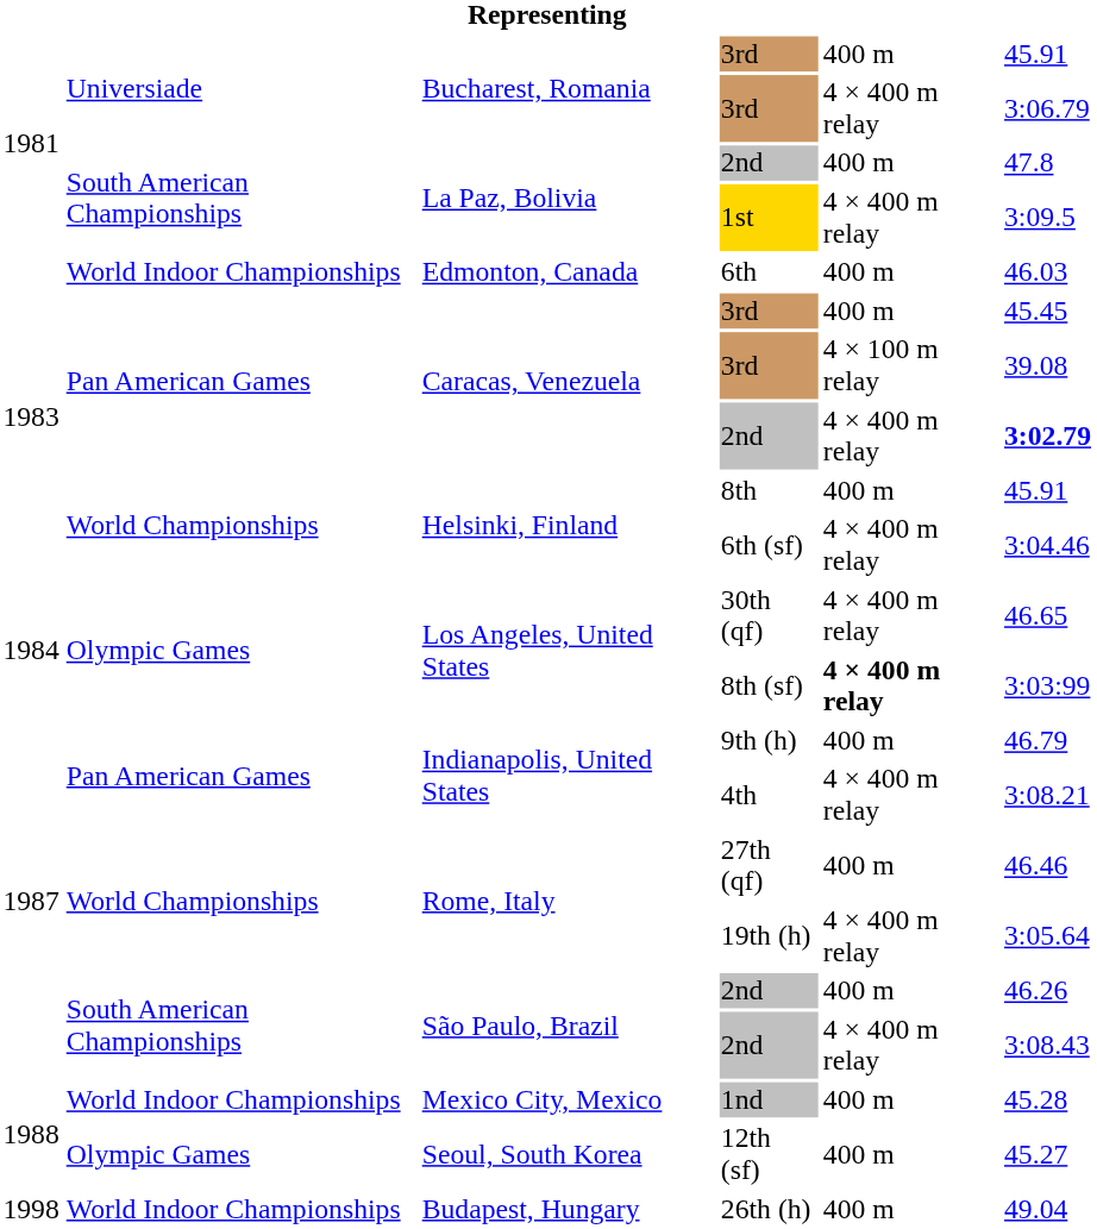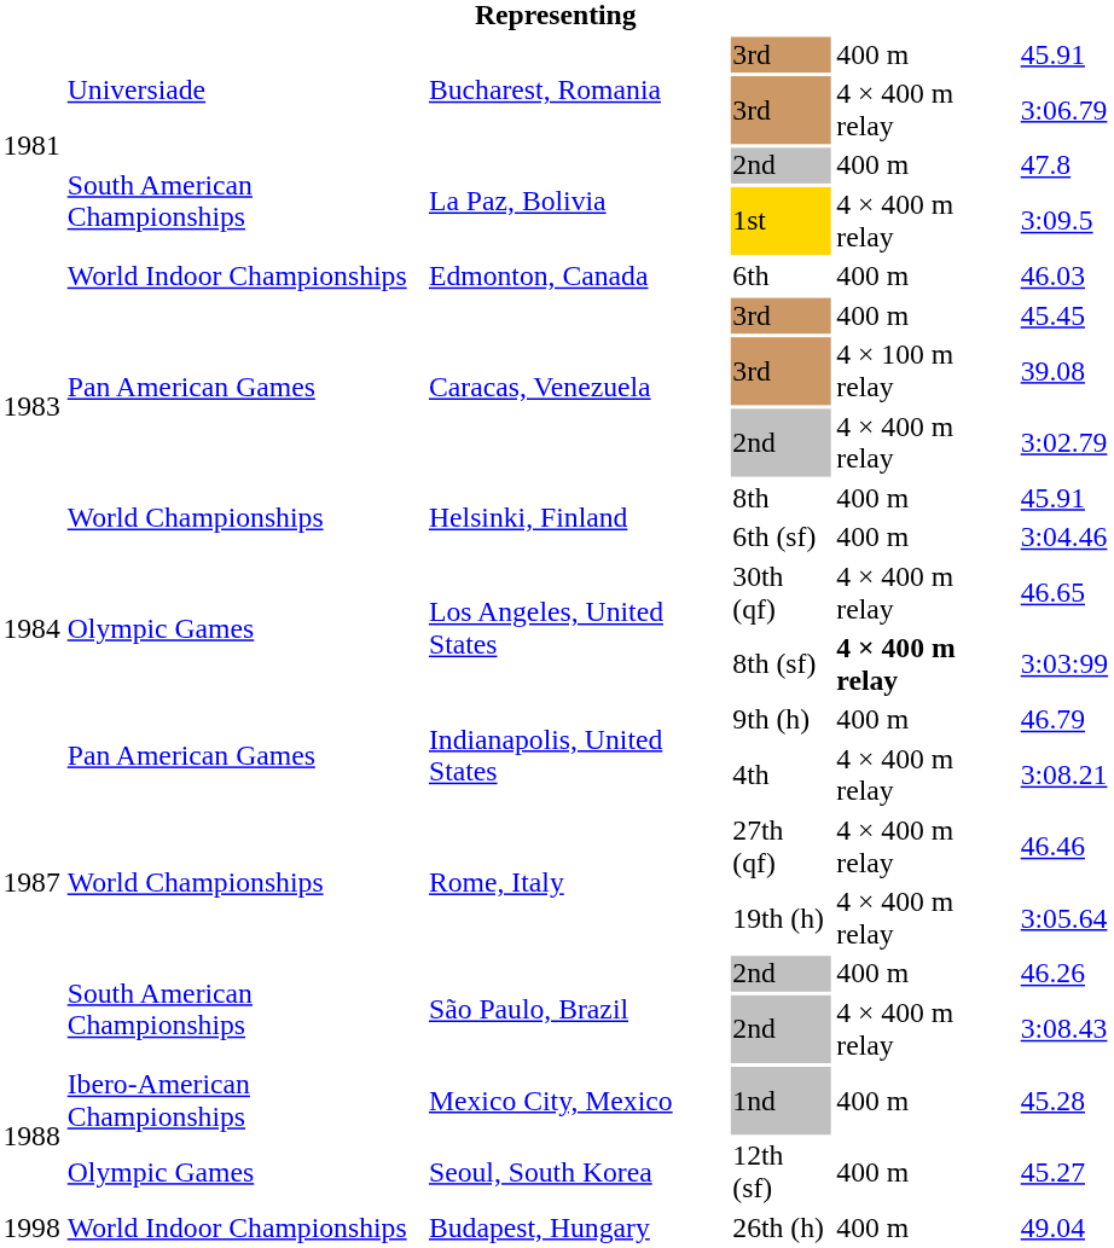 <table>
 <tr>
 <th colspan="6">Representing </th>
 </tr>
 <tr>
 <td rowspan=4>1981</td>
 <td rowspan=2><a href='#'>Universiade</a></td>
 <td rowspan=2><a href='#'>Bucharest, Romania</a></td>
 <td bgcolor=cc9966>3rd</td>
 <td>400 m</td>
 <td><a href='#'>45.91</a></td>
 </tr>
 <tr>
 <td bgcolor=cc9966>3rd</td>
 <td>4 × 400 m relay</td>
 <td><a href='#'>3:06.79</a></td>
 </tr>
 <tr>
 <td rowspan=2><a href='#'>South American Championships</a></td>
 <td rowspan=2><a href='#'>La Paz, Bolivia</a></td>
 <td bgcolor=silver>2nd</td>
 <td>400 m</td>
 <td><a href='#'>47.8</a></td>
 </tr>
 <tr>
 <td bgcolor=gold>1st</td>
 <td>4 × 400 m relay</td>
 <td><a href='#'>3:09.5</a></td>
 </tr>
 <tr>
 <td rowspan=6>1983</td>
 <td><a href='#'>World Indoor Championships</a></td>
 <td><a href='#'>Edmonton, Canada</a></td>
 <td>6th</td>
 <td>400 m</td>
 <td><a href='#'>46.03</a></td>
 </tr>
 <tr>
 <td rowspan=3><a href='#'>Pan American Games</a></td>
 <td rowspan=3><a href='#'>Caracas, Venezuela</a></td>
 <td bgcolor=cc9966>3rd</td>
 <td>400 m</td>
 <td><a href='#'>45.45</a></td>
 </tr>
 <tr>
 <td bgcolor=cc9966>3rd</td>
 <td>4 × 100 m relay</td>
 <td><a href='#'>39.08</a></td>
 </tr>
 <tr>
 <td bgcolor=silver>2nd</td>
 <td>4 × 400 m relay</td>
-<td><strong><a href='#'>3:02.79</a></strong></td>
+<td><a href='#'>3:02.79</a></td>
 </tr>
 <tr>
 <td rowspan=2><a href='#'>World Championships</a></td>
 <td rowspan=2><a href='#'>Helsinki, Finland</a></td>
 <td>8th</td>
 <td>400 m</td>
 <td><a href='#'>45.91</a></td>
 </tr>
 <tr>
 <td>6th (sf)</td>
-<td>4 × 400 m relay</td>
+<td>400 m</td>
 <td><a href='#'>3:04.46</a></td>
 </tr>
 <tr>
 <td rowspan=2>1984</td>
 <td rowspan=2><a href='#'>Olympic Games</a></td>
 <td rowspan=2><a href='#'>Los Angeles, United States</a></td>
 <td>30th (qf)</td>
 <td>4 × 400 m relay</td>
 <td><a href='#'>46.65</a></td>
 </tr>
 <tr>
 <td>8th (sf)</td>
 <td><strong>4 × 400 m relay</strong></td>
 <td><a href='#'>3:03:99</a></td>
 </tr>
 <tr>
 <td rowspan=6>1987</td>
 <td rowspan=2><a href='#'>Pan American Games</a></td>
 <td rowspan=2><a href='#'>Indianapolis, United States</a></td>
 <td>9th (h)</td>
 <td>400 m</td>
 <td><a href='#'>46.79</a></td>
 </tr>
 <tr>
 <td>4th</td>
 <td>4 × 400 m relay</td>
 <td><a href='#'>3:08.21</a></td>
 </tr>
 <tr>
 <td rowspan=2><a href='#'>World Championships</a></td>
 <td rowspan=2><a href='#'>Rome, Italy</a></td>
 <td>27th (qf)</td>
-<td>400 m</td>
+<td>4 × 400 m relay</td>
 <td><a href='#'>46.46</a></td>
 </tr>
 <tr>
 <td>19th (h)</td>
 <td>4 × 400 m relay</td>
 <td><a href='#'>3:05.64</a></td>
 </tr>
 <tr>
 <td rowspan=2><a href='#'>South American Championships</a></td>
 <td rowspan=2><a href='#'>São Paulo, Brazil</a></td>
 <td bgcolor=silver>2nd</td>
 <td>400 m</td>
 <td><a href='#'>46.26</a></td>
 </tr>
 <tr>
 <td bgcolor=silver>2nd</td>
 <td>4 × 400 m relay</td>
 <td><a href='#'>3:08.43</a></td>
 </tr>
 <tr>
 <td rowspan=2>1988</td>
-<td><a href='#'>World Indoor Championships</a></td>
+<td><a href='#'>Ibero-American Championships</a></td>
 <td><a href='#'>Mexico City, Mexico</a></td>
 <td bgcolor=silver>1nd</td>
 <td>400 m</td>
 <td><a href='#'>45.28</a></td>
 </tr>
 <tr>
 <td><a href='#'>Olympic Games</a></td>
 <td><a href='#'>Seoul, South Korea</a></td>
 <td>12th (sf)</td>
 <td>400 m</td>
 <td><a href='#'>45.27</a></td>
 </tr>
 <tr>
 <td>1998</td>
 <td><a href='#'>World Indoor Championships</a></td>
 <td><a href='#'>Budapest, Hungary</a></td>
 <td>26th (h)</td>
 <td>400 m</td>
 <td><a href='#'>49.04</a></td>
 </tr>
 </table>
